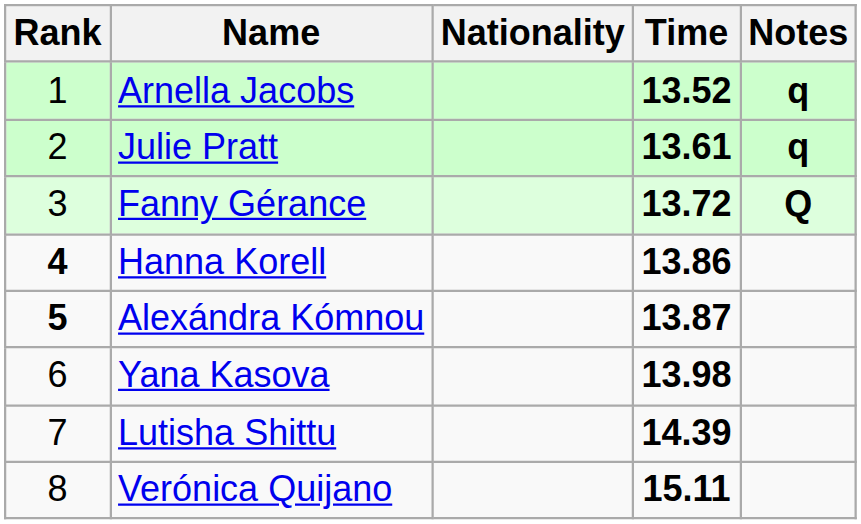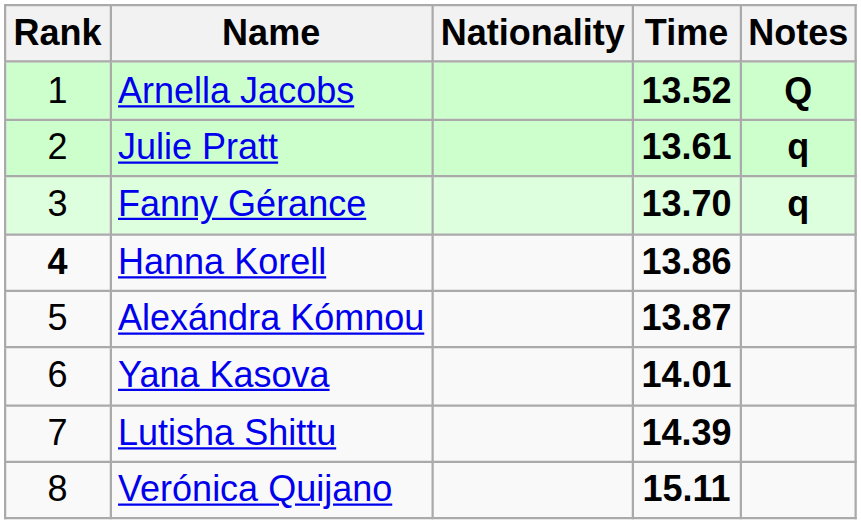 <table class="wikitable sortable" style="text-align:center">
 <tr>
 <th>Rank</th>
 <th>Name</th>
 <th>Nationality</th>
 <th>Time</th>
 <th>Notes</th>
 </tr>
 <tr bgcolor=ccffcc>
 <td>1</td>
 <td align=left><a href='#'>Arnella Jacobs</a></td>
 <td align=left></td>
 <td><strong>13.52</strong></td>
-<td><strong>q</strong></td>
+<td><strong>Q</strong></td>
 </tr>
 <tr bgcolor=ccffcc>
 <td>2</td>
 <td align=left><a href='#'>Julie Pratt</a></td>
 <td align=left></td>
 <td><strong>13.61</strong></td>
 <td><strong>q</strong></td>
 </tr>
 <tr bgcolor=ddffdd>
 <td>3</td>
 <td align=left><a href='#'>Fanny Gérance</a></td>
 <td align=left></td>
-<td><strong>13.72</strong></td>
-<td><strong>Q</strong></td>
+<td><strong>13.70</strong></td>
+<td><strong>q</strong></td>
 </tr>
 <tr>
 <td><strong>4</strong></td>
 <td align=left><a href='#'>Hanna Korell</a></td>
 <td align=left></td>
 <td><strong>13.86</strong></td>
 <td></td>
 </tr>
 <tr>
-<td><strong>5</strong></td>
+<td>5</td>
 <td align=left><a href='#'>Alexándra Kómnou</a></td>
 <td align=left></td>
 <td><strong>13.87</strong></td>
 <td></td>
 </tr>
 <tr>
 <td>6</td>
 <td align=left><a href='#'>Yana Kasova</a></td>
 <td align=left></td>
-<td><strong>13.98</strong></td>
+<td><strong>14.01</strong></td>
 <td></td>
 </tr>
 <tr>
 <td>7</td>
 <td align=left><a href='#'>Lutisha Shittu</a></td>
 <td align=left></td>
 <td><strong>14.39</strong></td>
 <td></td>
 </tr>
 <tr>
 <td>8</td>
 <td align=left><a href='#'>Verónica Quijano</a></td>
 <td align=left></td>
 <td><strong>15.11</strong></td>
 <td></td>
 </tr>
 </table>
